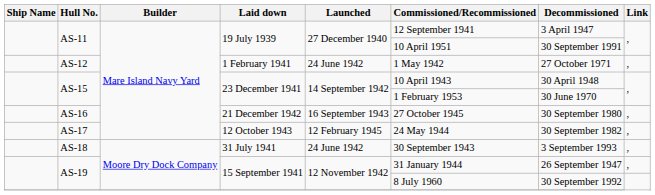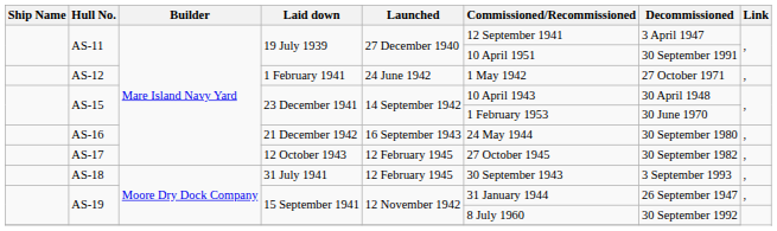 <table class="sortable wikitable" style="font-size:97%;">
 <tr>
 <th>Ship Name</th>
 <th>Hull No.</th>
 <th>Builder</th>
 <th>Laid down</th>
 <th>Launched</th>
 <th>Commissioned/Recommissioned</th>
 <th>Decommissioned</th>
 <th>Link</th>
 </tr>
 <tr>
 <td rowspan=2></td>
 <td rowspan=2>AS-11</td>
 <td rowspan=7><a href='#'>Mare Island Navy Yard</a></td>
 <td rowspan=2>19 July 1939</td>
 <td rowspan=2>27 December 1940</td>
 <td>12 September 1941</td>
 <td>3 April 1947</td>
 <td rowspan=2>, </td>
 </tr>
 <tr>
 <td>10 April 1951</td>
 <td>30 September 1991</td>
 </tr>
 <tr>
 <td></td>
 <td>AS-12</td>
 <td>1 February 1941</td>
 <td>24 June 1942</td>
 <td>1 May 1942</td>
 <td>27 October 1971</td>
 <td>, </td>
 </tr>
 <tr>
 <td rowspan=2></td>
 <td rowspan=2>AS-15</td>
 <td rowspan=2>23 December 1941</td>
 <td rowspan=2>14 September 1942</td>
 <td>10 April 1943</td>
 <td>30 April 1948</td>
 <td rowspan=2>, </td>
 </tr>
 <tr>
 <td>1 February 1953</td>
 <td>30 June 1970</td>
 </tr>
 <tr>
 <td></td>
 <td>AS-16</td>
 <td>21 December 1942</td>
 <td>16 September 1943</td>
-<td>27 October 1945</td>
+<td>24 May 1944</td>
 <td>30 September 1980</td>
 <td>, </td>
 </tr>
 <tr>
 <td></td>
 <td>AS-17</td>
 <td>12 October 1943</td>
 <td>12 February 1945</td>
-<td>24 May 1944</td>
+<td>27 October 1945</td>
 <td>30 September 1982</td>
 <td>, </td>
 </tr>
 <tr>
 <td></td>
 <td>AS-18</td>
 <td rowspan=3><a href='#'>Moore Dry Dock Company</a></td>
 <td>31 July 1941</td>
-<td>24 June 1942</td>
+<td>12 February 1945</td>
 <td>30 September 1943</td>
 <td>3 September 1993</td>
 <td>, </td>
 </tr>
 <tr>
 <td rowspan=2></td>
 <td rowspan=2>AS-19</td>
 <td rowspan=2>15 September 1941</td>
 <td rowspan=2>12 November 1942</td>
 <td>31 January 1944</td>
 <td>26 September 1947</td>
 <td>, </td>
 </tr>
 <tr>
 <td>8 July 1960</td>
 <td>30 September 1992</td>
 </tr>
 <tr>
 </tr>
 </table>
